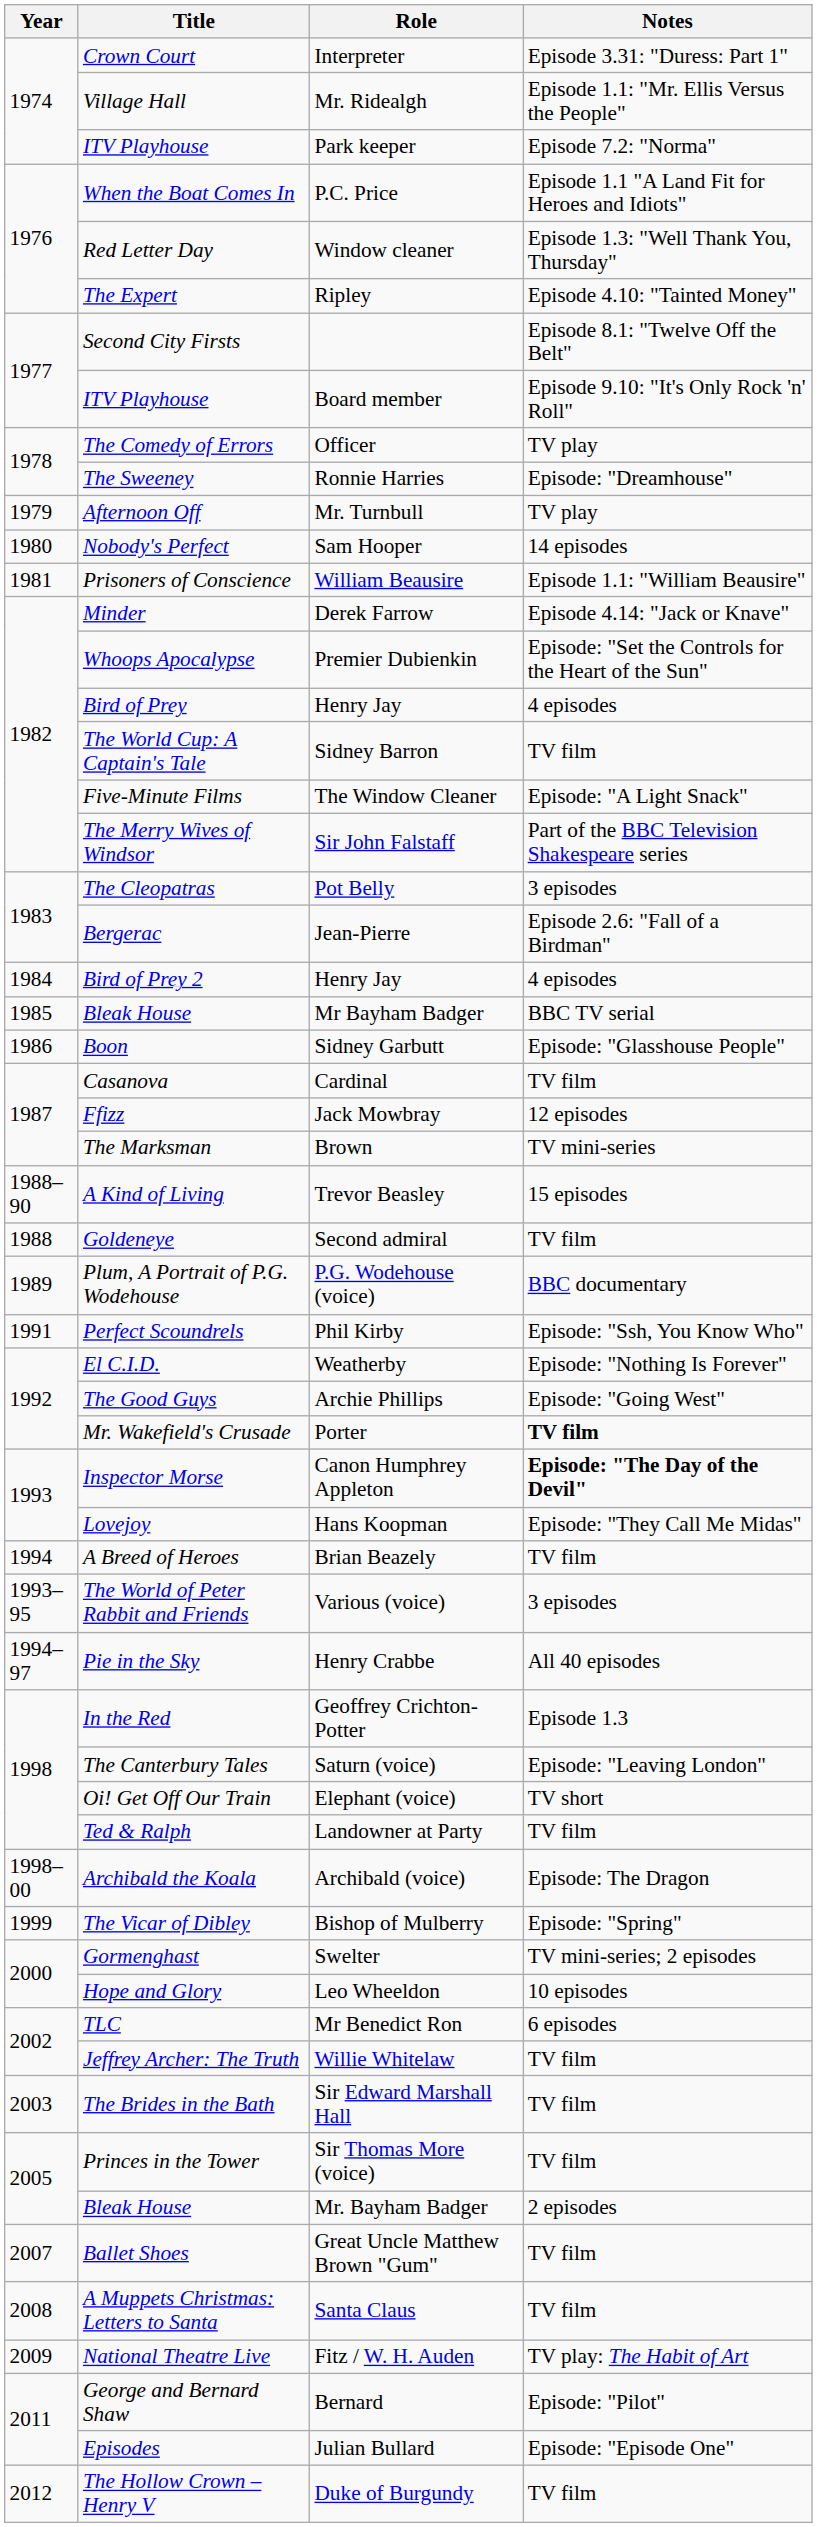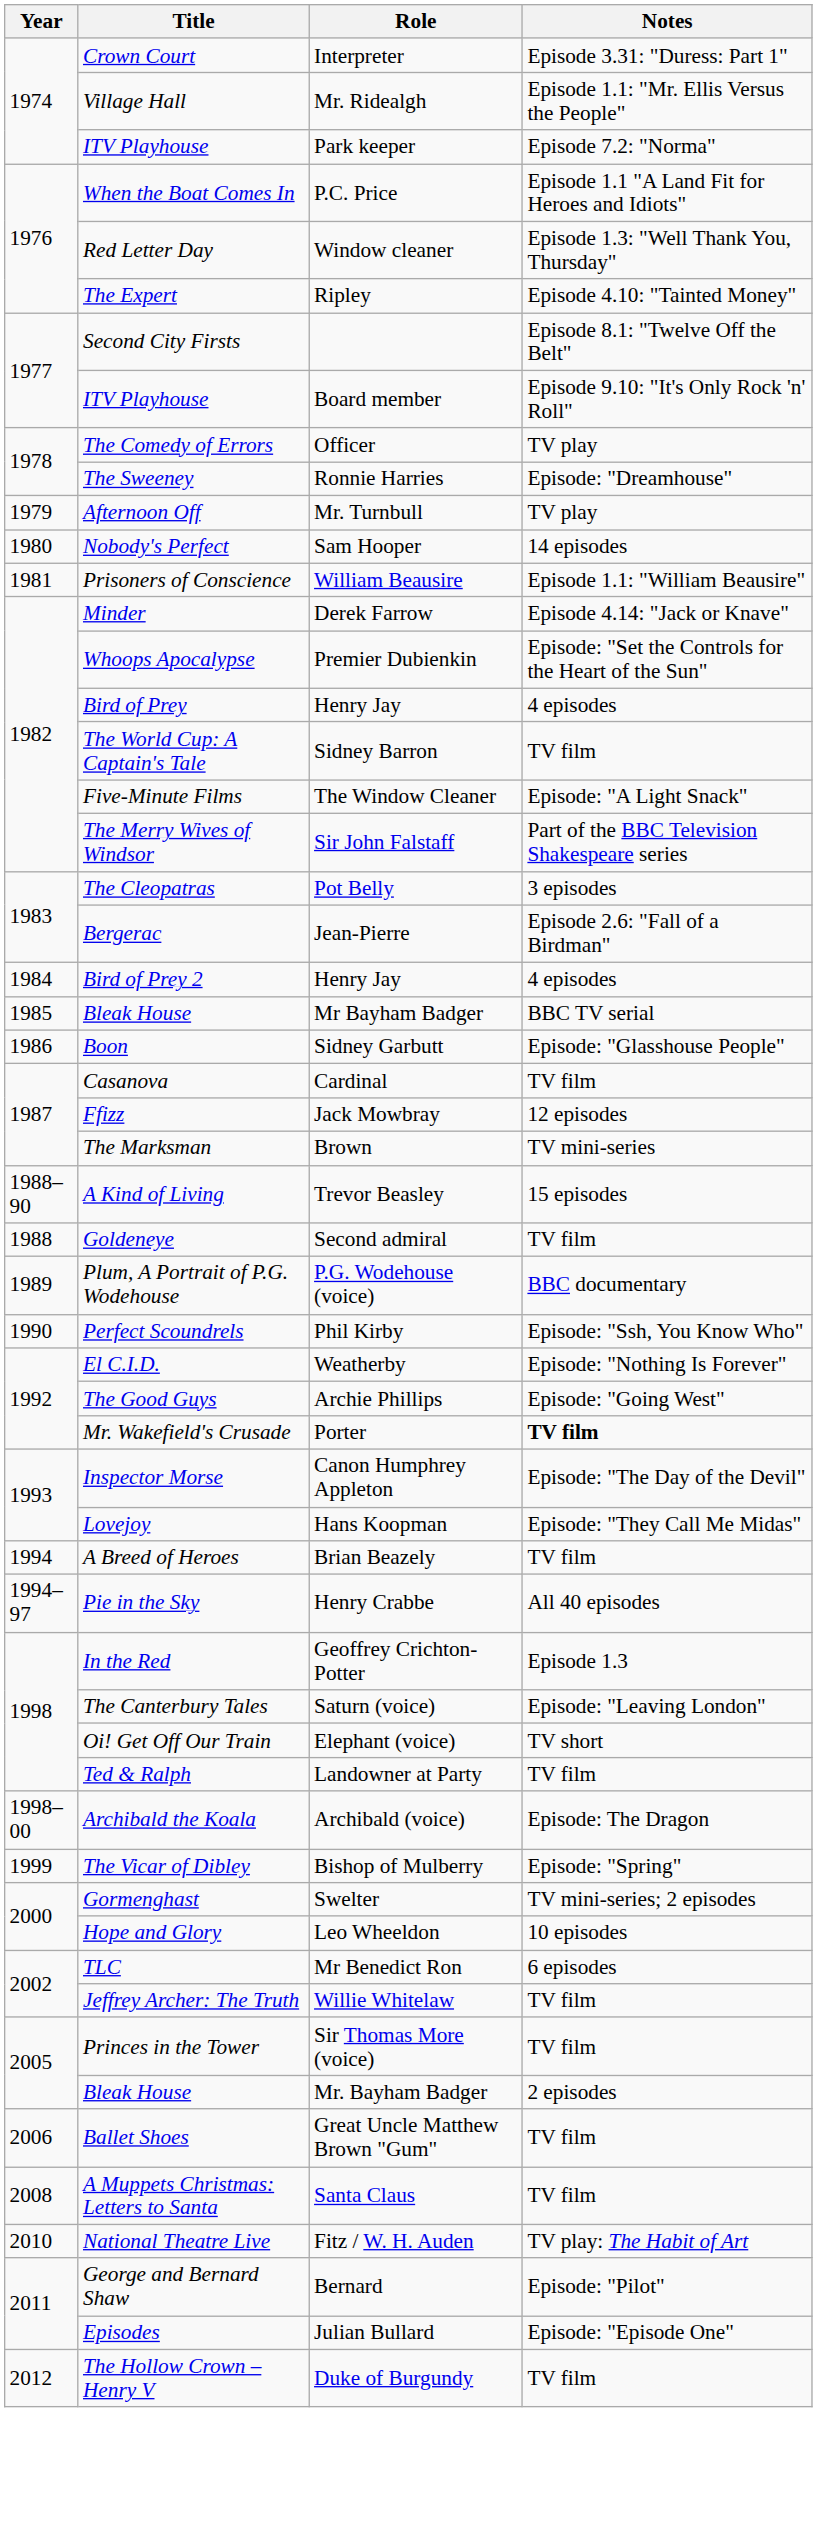 <table class="wikitable sortable">
 <tr>
 <th>Year</th>
 <th>Title</th>
 <th>Role</th>
 <th class="unsortable">Notes</th>
 </tr>
 <tr>
 <td rowspan="3">1974</td>
 <td><em><a href='#'>Crown Court</a></em></td>
 <td>Interpreter</td>
 <td>Episode 3.31: "Duress: Part 1"</td>
 </tr>
 <tr>
 <td><em> Village Hall</em></td>
 <td>Mr. Ridealgh</td>
 <td>Episode 1.1: "Mr. Ellis Versus the People"</td>
 </tr>
 <tr>
 <td><em><a href='#'>ITV Playhouse</a></em></td>
 <td>Park keeper</td>
 <td>Episode 7.2: "Norma"</td>
 </tr>
 <tr>
 <td rowspan="3">1976</td>
 <td><em><a href='#'>When the Boat Comes In</a></em></td>
 <td>P.C. Price</td>
 <td>Episode 1.1 "A Land Fit for Heroes and Idiots"</td>
 </tr>
 <tr>
 <td><em>Red Letter Day</em></td>
 <td>Window cleaner</td>
 <td>Episode 1.3: "Well Thank You, Thursday"</td>
 </tr>
 <tr>
 <td><em><a href='#'>The Expert</a></em></td>
 <td>Ripley</td>
 <td>Episode 4.10: "Tainted Money"</td>
 </tr>
 <tr>
 <td rowspan="2">1977</td>
 <td><em>Second City Firsts</em></td>
 <td></td>
 <td>Episode 8.1: "Twelve Off the Belt"</td>
 </tr>
 <tr>
 <td><em><a href='#'>ITV Playhouse</a></em></td>
 <td>Board member</td>
 <td>Episode 9.10: "It's Only Rock 'n' Roll"</td>
 </tr>
 <tr>
 <td rowspan="2">1978</td>
 <td><em><a href='#'>The Comedy of Errors</a></em></td>
 <td>Officer</td>
 <td>TV play</td>
 </tr>
 <tr>
 <td><em><a href='#'>The Sweeney</a></em></td>
 <td>Ronnie Harries</td>
 <td>Episode: "Dreamhouse"</td>
 </tr>
 <tr>
 <td>1979</td>
 <td><em><a href='#'>Afternoon Off</a></em></td>
 <td>Mr. Turnbull</td>
 <td>TV play</td>
 </tr>
 <tr>
 <td>1980</td>
 <td><em><a href='#'>Nobody's Perfect</a></em></td>
 <td>Sam Hooper</td>
 <td>14 episodes</td>
 </tr>
 <tr>
 <td>1981</td>
 <td><em>Prisoners of Conscience</em></td>
 <td><a href='#'>William Beausire</a></td>
 <td>Episode 1.1: "William Beausire"</td>
 </tr>
 <tr>
 <td rowspan="6">1982</td>
 <td><em><a href='#'>Minder</a></em></td>
 <td>Derek Farrow</td>
 <td>Episode 4.14: "Jack or Knave"</td>
 </tr>
 <tr>
 <td><em><a href='#'>Whoops Apocalypse</a></em></td>
 <td>Premier Dubienkin</td>
 <td>Episode: "Set the Controls for the Heart of the Sun"</td>
 </tr>
 <tr>
 <td><em><a href='#'>Bird of Prey</a></em></td>
 <td>Henry Jay</td>
 <td>4 episodes</td>
 </tr>
 <tr>
 <td><em><a href='#'>The World Cup: A Captain's Tale</a></em></td>
 <td>Sidney Barron</td>
 <td>TV film</td>
 </tr>
 <tr>
 <td><em>Five-Minute Films</em></td>
 <td>The Window Cleaner</td>
 <td>Episode: "A Light Snack"</td>
 </tr>
 <tr>
 <td><em><a href='#'>The Merry Wives of Windsor</a></em></td>
 <td><a href='#'>Sir John Falstaff</a></td>
 <td>Part of the <a href='#'>BBC Television Shakespeare</a> series</td>
 </tr>
 <tr>
 <td rowspan="2">1983</td>
 <td><em><a href='#'>The Cleopatras</a></em></td>
 <td><a href='#'>Pot Belly</a></td>
 <td>3 episodes</td>
 </tr>
 <tr>
 <td><em><a href='#'>Bergerac</a></em></td>
 <td>Jean-Pierre</td>
 <td>Episode 2.6: "Fall of a Birdman"</td>
 </tr>
 <tr>
 <td>1984</td>
 <td><em><a href='#'>Bird of Prey 2</a></em></td>
 <td>Henry Jay</td>
 <td>4 episodes</td>
 </tr>
 <tr>
 <td>1985</td>
 <td><em><a href='#'>Bleak House</a></em></td>
 <td>Mr Bayham Badger</td>
 <td>BBC TV serial</td>
 </tr>
 <tr>
 <td>1986</td>
 <td><em><a href='#'>Boon</a></em></td>
 <td>Sidney Garbutt</td>
 <td>Episode: "Glasshouse People"</td>
 </tr>
 <tr>
 <td rowspan="3">1987</td>
 <td><em>Casanova</em></td>
 <td>Cardinal</td>
 <td>TV film</td>
 </tr>
 <tr>
 <td><em><a href='#'>Ffizz</a></em></td>
 <td>Jack Mowbray</td>
 <td>12 episodes</td>
 </tr>
 <tr>
 <td><em>The Marksman</em></td>
 <td>Brown</td>
 <td>TV mini-series</td>
 </tr>
 <tr>
 <td>1988–90</td>
 <td><em><a href='#'>A Kind of Living</a></em></td>
 <td>Trevor Beasley</td>
 <td>15 episodes</td>
 </tr>
 <tr>
 <td>1988</td>
 <td><em><a href='#'>Goldeneye</a></em></td>
 <td>Second admiral</td>
 <td>TV film</td>
 </tr>
 <tr>
 <td>1989</td>
 <td><em>Plum, A Portrait of P.G. Wodehouse</em></td>
 <td><a href='#'>P.G. Wodehouse</a> (voice)</td>
 <td><a href='#'>BBC</a> documentary</td>
 </tr>
 <tr>
-<td>1991</td>
+<td>1990</td>
 <td><em><a href='#'>Perfect Scoundrels</a></em></td>
 <td>Phil Kirby</td>
 <td>Episode: "Ssh, You Know Who"</td>
 </tr>
 <tr>
 <td rowspan="3">1992</td>
 <td><em><a href='#'>El C.I.D.</a></em></td>
 <td>Weatherby</td>
 <td>Episode: "Nothing Is Forever"</td>
 </tr>
 <tr>
 <td><em><a href='#'>The Good Guys</a></em></td>
 <td>Archie Phillips</td>
 <td>Episode: "Going West"</td>
 </tr>
 <tr>
 <td><em>Mr. Wakefield's Crusade</em></td>
 <td>Porter</td>
 <td><strong>TV film</strong></td>
 </tr>
 <tr>
 <td rowspan="2">1993</td>
 <td><em><a href='#'>Inspector Morse</a></em></td>
 <td>Canon Humphrey Appleton</td>
-<td><strong>Episode: "The Day of the Devil"</strong></td>
+<td>Episode: "The Day of the Devil"</td>
 </tr>
 <tr>
 <td><em><a href='#'>Lovejoy</a></em></td>
 <td>Hans Koopman</td>
 <td>Episode: "They Call Me Midas"</td>
 </tr>
 <tr>
 <td>1994</td>
 <td><em>A Breed of Heroes</em></td>
 <td>Brian Beazely</td>
 <td>TV film</td>
-</tr>
-<tr>
-<td>1993–95</td>
-<td><em><a href='#'>The World of Peter Rabbit and Friends</a></em></td>
-<td>Various (voice)</td>
-<td>3 episodes</td>
 </tr>
 <tr>
 <td>1994–97</td>
 <td><em><a href='#'>Pie in the Sky</a></em></td>
 <td>Henry Crabbe</td>
 <td>All 40 episodes</td>
 </tr>
 <tr>
 <td rowspan="4">1998</td>
 <td><em><a href='#'>In the Red</a></em></td>
 <td>Geoffrey Crichton-Potter</td>
 <td>Episode 1.3</td>
 </tr>
 <tr>
 <td><em>The Canterbury Tales</em></td>
 <td>Saturn (voice)</td>
 <td>Episode: "Leaving London"</td>
 </tr>
 <tr>
 <td><em>Oi! Get Off Our Train</em></td>
 <td>Elephant (voice)</td>
 <td>TV short</td>
 </tr>
 <tr>
 <td><em><a href='#'>Ted & Ralph</a></em></td>
 <td>Landowner at Party</td>
 <td>TV film</td>
 </tr>
 <tr>
 <td>1998–00</td>
 <td><em><a href='#'>Archibald the Koala</a></em></td>
 <td>Archibald (voice)</td>
 <td>Episode: The Dragon</td>
 </tr>
 <tr>
 <td>1999</td>
 <td><em><a href='#'>The Vicar of Dibley</a></em></td>
 <td>Bishop of Mulberry</td>
 <td>Episode: "Spring"</td>
 </tr>
 <tr>
 <td rowspan="2">2000</td>
 <td><em><a href='#'>Gormenghast</a></em></td>
 <td>Swelter</td>
 <td>TV mini-series; 2 episodes</td>
 </tr>
 <tr>
 <td><em><a href='#'>Hope and Glory</a></em></td>
 <td>Leo Wheeldon</td>
 <td>10 episodes</td>
 </tr>
 <tr>
 <td rowspan="2">2002</td>
 <td><em><a href='#'>TLC</a></em></td>
 <td>Mr Benedict Ron</td>
 <td>6 episodes</td>
 </tr>
 <tr>
 <td><em><a href='#'>Jeffrey Archer: The Truth</a></em></td>
 <td><a href='#'>Willie Whitelaw</a></td>
 <td>TV film</td>
 </tr>
 <tr>
-<td>2003</td>
-<td><em><a href='#'>The Brides in the Bath</a></em></td>
-<td>Sir <a href='#'>Edward Marshall Hall</a></td>
-<td>TV film</td>
-</tr>
-<tr>
 <td rowspan="2">2005</td>
 <td><em>Princes in the Tower</em></td>
 <td>Sir <a href='#'>Thomas More</a> (voice)</td>
 <td>TV film</td>
 </tr>
 <tr>
 <td><em><a href='#'>Bleak House</a></em></td>
 <td>Mr. Bayham Badger</td>
 <td>2 episodes</td>
 </tr>
 <tr>
-<td>2007</td>
+<td>2006</td>
 <td><em><a href='#'>Ballet Shoes</a></em></td>
 <td>Great Uncle Matthew Brown "Gum"</td>
 <td>TV film</td>
 </tr>
 <tr>
 <td>2008</td>
 <td><em><a href='#'>A Muppets Christmas: Letters to Santa</a></em></td>
 <td><a href='#'>Santa Claus</a></td>
 <td>TV film</td>
 </tr>
 <tr>
-<td>2009</td>
+<td>2010</td>
 <td><em><a href='#'>National Theatre Live</a></em></td>
 <td>Fitz / <a href='#'>W. H. Auden</a></td>
 <td>TV play: <em><a href='#'>The Habit of Art</a></em></td>
 </tr>
 <tr>
 <td rowspan="2">2011</td>
 <td><em>George and Bernard Shaw</em></td>
 <td>Bernard</td>
 <td>Episode: "Pilot"</td>
 </tr>
 <tr>
 <td><em><a href='#'>Episodes</a></em></td>
 <td>Julian Bullard</td>
 <td>Episode: "Episode One"</td>
 </tr>
 <tr>
 <td>2012</td>
 <td><em><a href='#'>The Hollow Crown – Henry V</a></em></td>
 <td><a href='#'>Duke of Burgundy</a></td>
 <td>TV film</td>
 </tr>
 </table>
